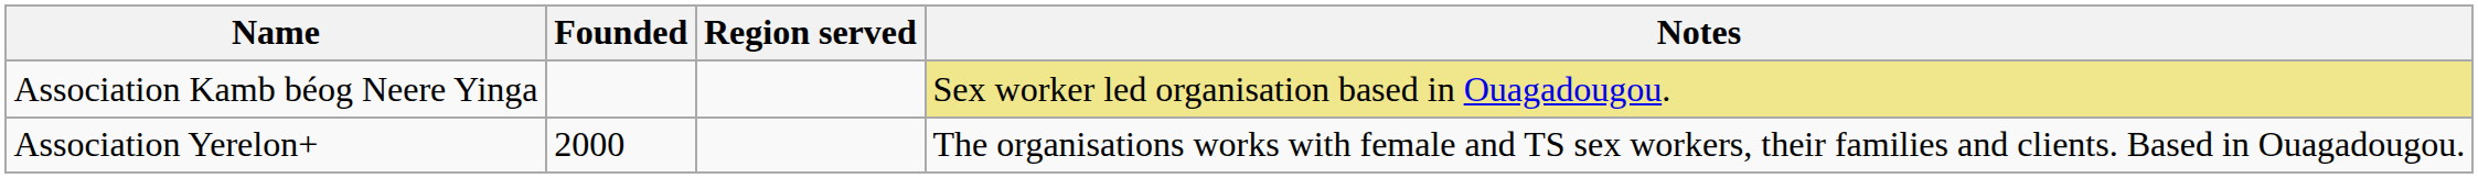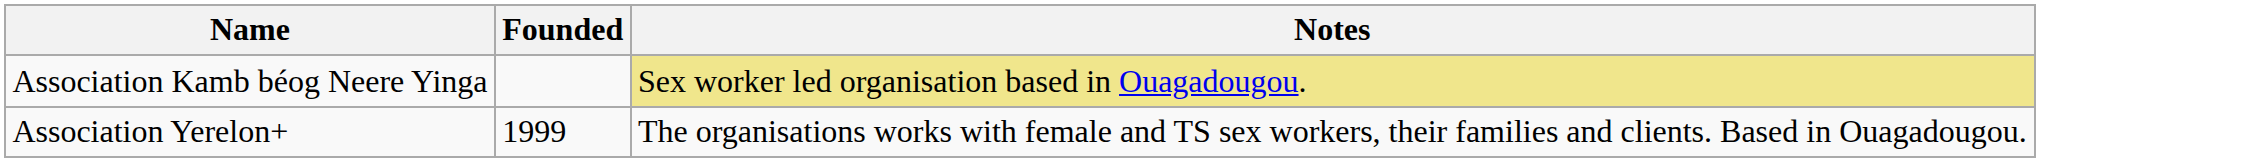 <table class="wikitable sortable">
 <tr>
 <th>Name</th>
 <th>Founded</th>
-<th>Region served</th>
 <th>Notes</th>
 </tr>
 <tr>
 <td>Association Kamb béog Neere Yinga</td>
 <td></td>
-<td></td>
 <td style="background: khaki;">Sex worker led organisation based in <a href='#'>Ouagadougou</a>.</td>
 </tr>
 <tr>
 <td>Association Yerelon+</td>
-<td>2000</td>
-<td></td>
+<td>1999</td>
 <td>The organisations works with female and TS sex workers, their families and clients. Based in Ouagadougou.</td>
 </tr>
 </table>
